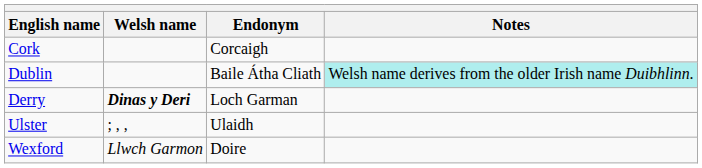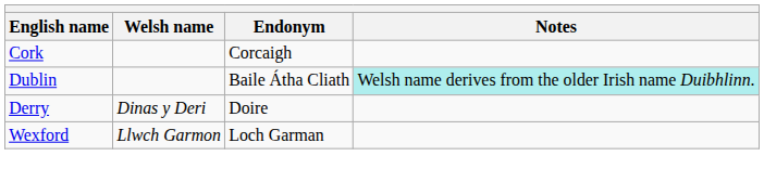 <table class="wikitable sortable">
 <tr>
 <th colspan="4"> </th>
 </tr>
 <tr>
 <th>English name</th>
 <th>Welsh name</th>
 <th>Endonym</th>
 <th class="unsortable">Notes</th>
 </tr>
 <tr>
 <td><a href='#'>Cork</a></td>
 <td></td>
 <td>Corcaigh</td>
 <td></td>
 </tr>
 <tr>
 <td><a href='#'>Dublin</a></td>
 <td></td>
 <td>Baile Átha Cliath</td>
 <td style="background: paleturquoise;">Welsh name derives from the older Irish name <em>Duibhlinn</em>.</td>
 </tr>
 <tr>
 <td><a href='#'>Derry</a></td>
-<td><strong><em>Dinas y Deri</em></strong></td>
-<td>Loch Garman</td>
-<td></td>
-</tr>
-<tr>
-<td><a href='#'>Ulster</a></td>
-<td>; , , </td>
-<td>Ulaidh</td>
+<td><em>Dinas y Deri</em></td>
+<td>Doire</td>
 <td></td>
 </tr>
 <tr>
 <td><a href='#'>Wexford</a></td>
 <td><em>Llwch Garmon</em></td>
-<td>Doire</td>
+<td>Loch Garman</td>
 <td></td>
 </tr>
 </table>
